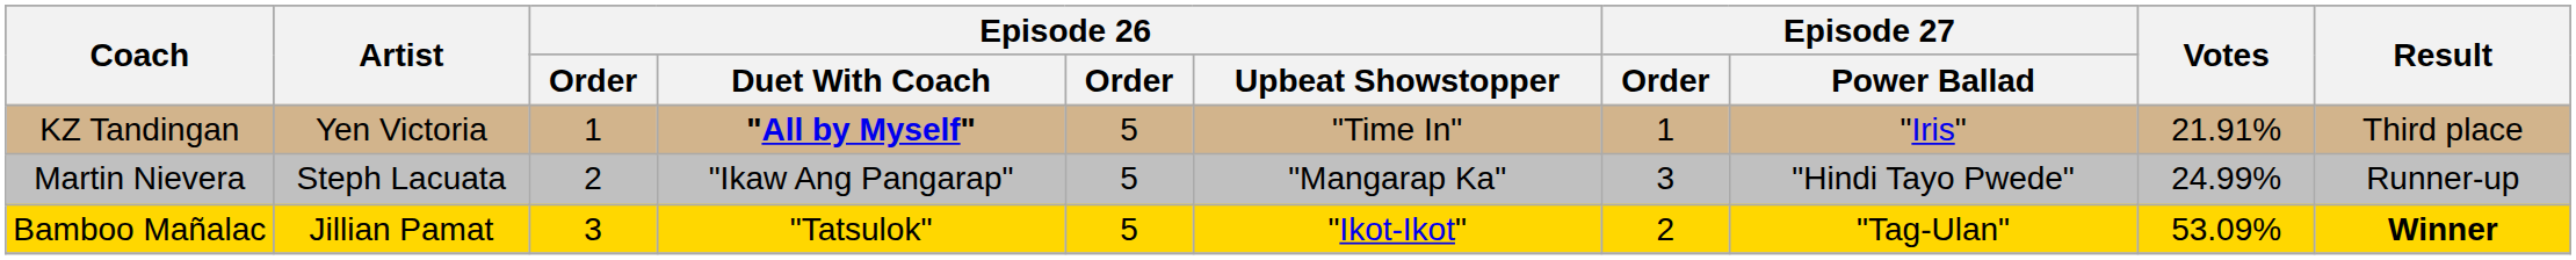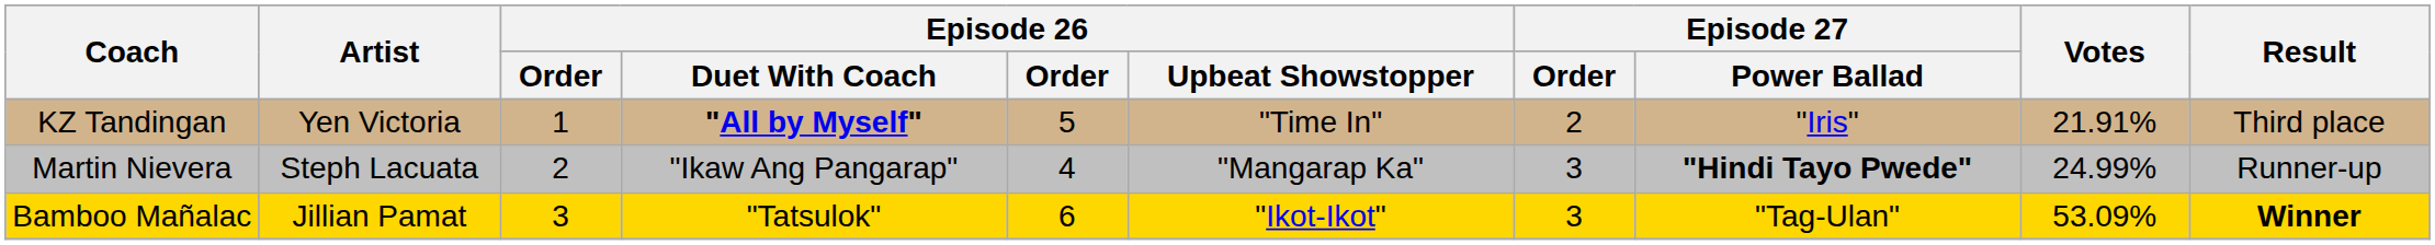 <table class="wikitable" style="text-align:center; line-height:17px; font-size:100%; width:100%; white-space:nowrap;">
 <tr>
 <th rowspan="2" width="10%">Coach</th>
 <th rowspan="2" width="10%">Artist</th>
 <th colspan="4">Episode 26 </th>
 <th colspan="2">Episode 27 </th>
 <th rowspan="2" width="7%">Votes</th>
 <th rowspan="2" width="10%">Result</th>
 </tr>
 <tr>
 <th width="5%">Order</th>
 <th width="16%">Duet With Coach</th>
 <th width="5%">Order</th>
 <th width="16%">Upbeat Showstopper</th>
 <th width="5%">Order</th>
 <th width="16%">Power Ballad</th>
 </tr>
 <tr>
 <td style="background:tan;">KZ Tandingan</td>
 <td style="background:tan;">Yen Victoria</td>
 <td style="background:tan;">1</td>
 <td style="background:tan;"><strong>"<a href='#'>All by Myself</a>"</strong></td>
 <td style="background:tan;">5</td>
 <td style="background:tan;">"Time In"</td>
-<td style="background:tan;">1</td>
+<td style="background:tan;">2</td>
 <td style="background:tan;">"<a href='#'>Iris</a>"</td>
 <td style="background:tan;">21.91%</td>
 <td style="background:tan;">Third place</td>
 </tr>
 <tr>
 <td style="background:silver;">Martin Nievera</td>
 <td style="background:silver;">Steph Lacuata</td>
 <td style="background:silver;">2</td>
 <td style="background:silver;">"Ikaw Ang Pangarap"</td>
-<td style="background:silver;">5</td>
+<td style="background:silver;">4</td>
 <td style="background:silver;">"Mangarap Ka"</td>
 <td style="background:silver;">3</td>
-<td style="background:silver;">"Hindi Tayo Pwede"</td>
+<td style="background:silver;"><strong>"Hindi Tayo Pwede"</strong></td>
 <td style="background:silver;">24.99%</td>
 <td style="background:silver;">Runner-up</td>
 </tr>
 <tr>
 <td style="background:gold;">Bamboo Mañalac</td>
 <td style="background:gold;">Jillian Pamat</td>
 <td style="background:gold;">3</td>
 <td style="background:gold;">"Tatsulok"</td>
-<td style="background:gold;">5</td>
+<td style="background:gold;">6</td>
 <td style="background:gold;">"<a href='#'>Ikot-Ikot</a>"</td>
-<td style="background:gold;">2</td>
+<td style="background:gold;">3</td>
 <td style="background:gold;">"Tag-Ulan"</td>
 <td style="background:gold;">53.09%</td>
 <td style="background:gold;"><strong>Winner</strong></td>
 </tr>
 <tr>
 </tr>
 </table>
